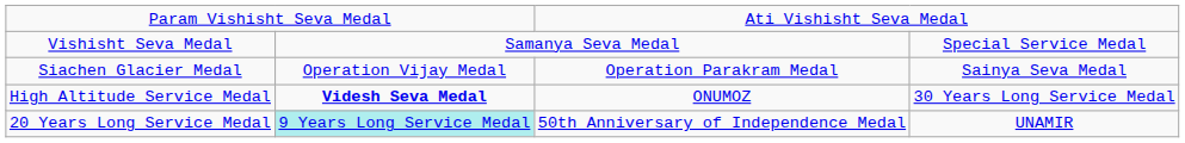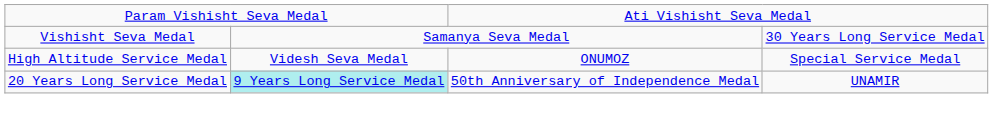 <table class="wikitable" style="margin:1em auto; text-align:center;">
 <tr>
 <td colspan="2"><a href='#'>Param Vishisht Seva Medal</a></td>
 <td colspan="2"><a href='#'>Ati Vishisht Seva Medal</a></td>
 </tr>
 <tr>
 <td colspan="1"><a href='#'>Vishisht Seva Medal</a></td>
 <td colspan="2"><a href='#'>Samanya Seva Medal</a></td>
-<td colspan="1"><a href='#'>Special Service Medal</a></td>
-</tr>
-<tr>
-<td><a href='#'>Siachen Glacier Medal</a></td>
-<td><a href='#'>Operation Vijay Medal</a></td>
-<td><a href='#'>Operation Parakram Medal</a></td>
-<td><a href='#'>Sainya Seva Medal</a></td>
+<td><a href='#'>30 Years Long Service Medal</a></td>
 </tr>
 <tr>
 <td><a href='#'>High Altitude Service Medal</a></td>
-<td><strong><a href='#'>Videsh Seva Medal</a></strong></td>
+<td><a href='#'>Videsh Seva Medal</a></td>
 <td><a href='#'>ONUMOZ</a></td>
-<td><a href='#'>30 Years Long Service Medal</a></td>
+<td colspan="1"><a href='#'>Special Service Medal</a></td>
 </tr>
 <tr>
 <td><a href='#'>20 Years Long Service Medal</a></td>
 <td style="background: paleturquoise;"><a href='#'>9 Years Long Service Medal</a></td>
 <td><a href='#'>50th Anniversary of Independence Medal</a></td>
 <td><a href='#'>UNAMIR</a></td>
 </tr>
 </table>
